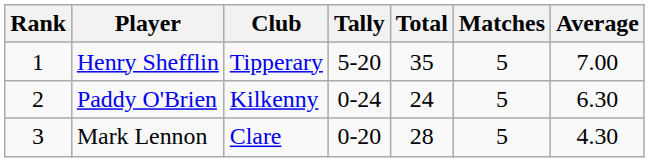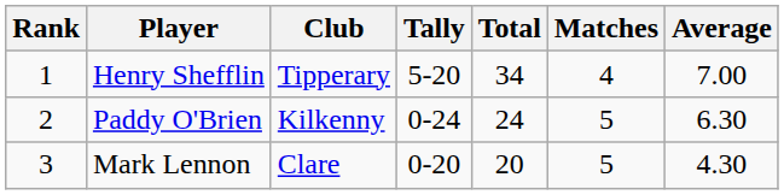 <table class="wikitable">
 <tr>
 <th>Rank</th>
 <th>Player</th>
 <th>Club</th>
 <th>Tally</th>
 <th>Total</th>
 <th>Matches</th>
 <th>Average</th>
 </tr>
 <tr>
 <td rowspan=1 align=center>1</td>
 <td><a href='#'>Henry Shefflin</a></td>
 <td><a href='#'>Tipperary</a></td>
 <td align=center>5-20</td>
-<td align=center>35</td>
-<td align=center>5</td>
+<td align=center>34</td>
+<td align=center>4</td>
 <td align=center>7.00</td>
 </tr>
 <tr>
 <td rowspan=1 align=center>2</td>
 <td><a href='#'>Paddy O'Brien</a></td>
 <td><a href='#'>Kilkenny</a></td>
 <td align=center>0-24</td>
 <td align=center>24</td>
 <td align=center>5</td>
 <td align=center>6.30</td>
 </tr>
 <tr>
 <td rowspan=1 align=center>3</td>
 <td>Mark Lennon</td>
 <td><a href='#'>Clare</a></td>
 <td align=center>0-20</td>
-<td align=center>28</td>
+<td align=center>20</td>
 <td align=center>5</td>
 <td align=center>4.30</td>
 </tr>
 </table>
